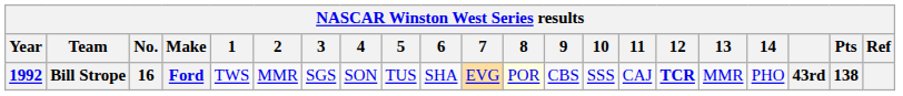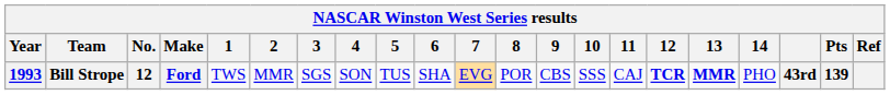 <table class="wikitable" style="text-align:center; font-size:75%">
 <tr>
 <th colspan=36><a href='#'>NASCAR Winston West Series</a> results</th>
 </tr>
 <tr>
 <th>Year</th>
 <th>Team</th>
 <th>No.</th>
 <th>Make</th>
 <th>1</th>
 <th>2</th>
 <th>3</th>
 <th>4</th>
 <th>5</th>
 <th>6</th>
 <th>7</th>
 <th>8</th>
 <th>9</th>
 <th>10</th>
 <th>11</th>
 <th>12</th>
 <th>13</th>
 <th>14</th>
 <th></th>
 <th>Pts</th>
 <th>Ref</th>
 </tr>
 <tr>
-<th><a href='#'>1992</a></th>
+<th><a href='#'>1993</a></th>
 <th>Bill Strope</th>
-<th>16</th>
+<th>12</th>
 <th><a href='#'>Ford</a></th>
 <td><a href='#'>TWS</a></td>
 <td><a href='#'>MMR</a></td>
 <td><a href='#'>SGS</a></td>
 <td><a href='#'>SON</a></td>
 <td><a href='#'>TUS</a></td>
 <td><a href='#'>SHA</a></td>
 <td style="background:#FFDF9F;"><a href='#'>EVG</a><br></td>
-<td style="background: lightyellow;"><a href='#'>POR</a></td>
+<td><a href='#'>POR</a></td>
 <td><a href='#'>CBS</a></td>
 <td><a href='#'>SSS</a></td>
 <td><a href='#'>CAJ</a></td>
 <td><strong><a href='#'>TCR</a></strong></td>
-<td><a href='#'>MMR</a></td>
+<td><strong><a href='#'>MMR</a></strong></td>
 <td><a href='#'>PHO</a></td>
 <th>43rd</th>
-<th>138</th>
+<th>139</th>
 <th></th>
 </tr>
 </table>
